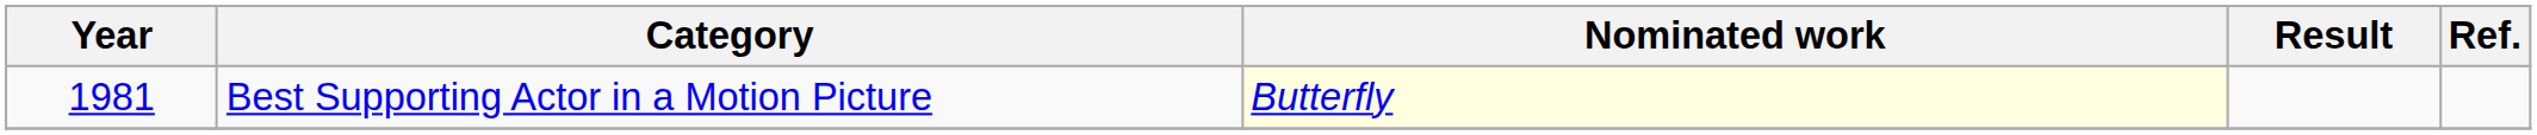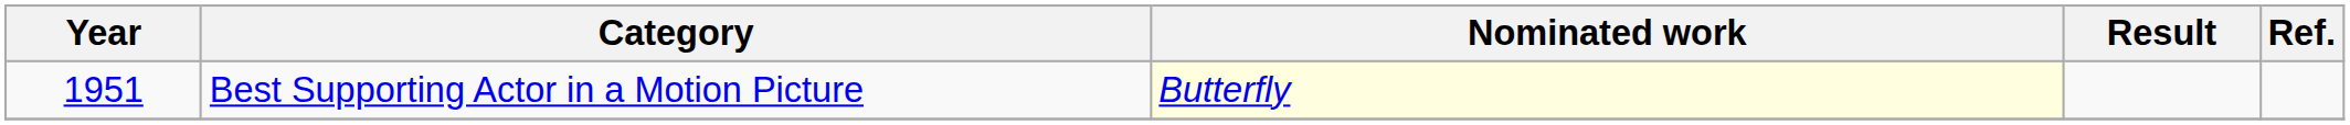 <table class=wikitable>
 <tr>
 <th scope="col" style="width:5em;">Year</th>
 <th scope="col" style="width:26em;">Category</th>
 <th scope="col" style="width:25em;">Nominated work</th>
 <th scope="col" style="width:5em;">Result</th>
 <th>Ref.</th>
 </tr>
 <tr>
-<td style="text-align:center;"><a href='#'>1981</a></td>
+<td style="text-align:center;"><a href='#'>1951</a></td>
 <td><a href='#'>Best Supporting Actor in a Motion Picture</a></td>
 <td style="background: lightyellow;"><em><a href='#'>Butterfly</a></em></td>
 <td></td>
 <td></td>
 </tr>
 <tr>
 </tr>
 </table>
